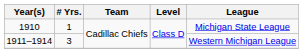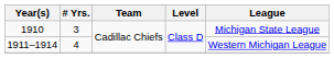 <table class="wikitable" style="text-align:center; font-size: 95%;">
 <tr>
 <th>Year(s)</th>
 <th># Yrs.</th>
 <th>Team</th>
 <th>Level</th>
 <th>League</th>
 </tr>
 <tr>
 <td>1910</td>
-<td>1</td>
+<td>3</td>
 <td rowspan=2>Cadillac Chiefs</td>
 <td rowspan=2><a href='#'>Class D</a></td>
 <td><a href='#'>Michigan State League</a></td>
 </tr>
 <tr>
 <td>1911–1914</td>
-<td>3</td>
+<td>4</td>
 <td><a href='#'>Western Michigan League</a></td>
 </tr>
 <tr>
 </tr>
 </table>
